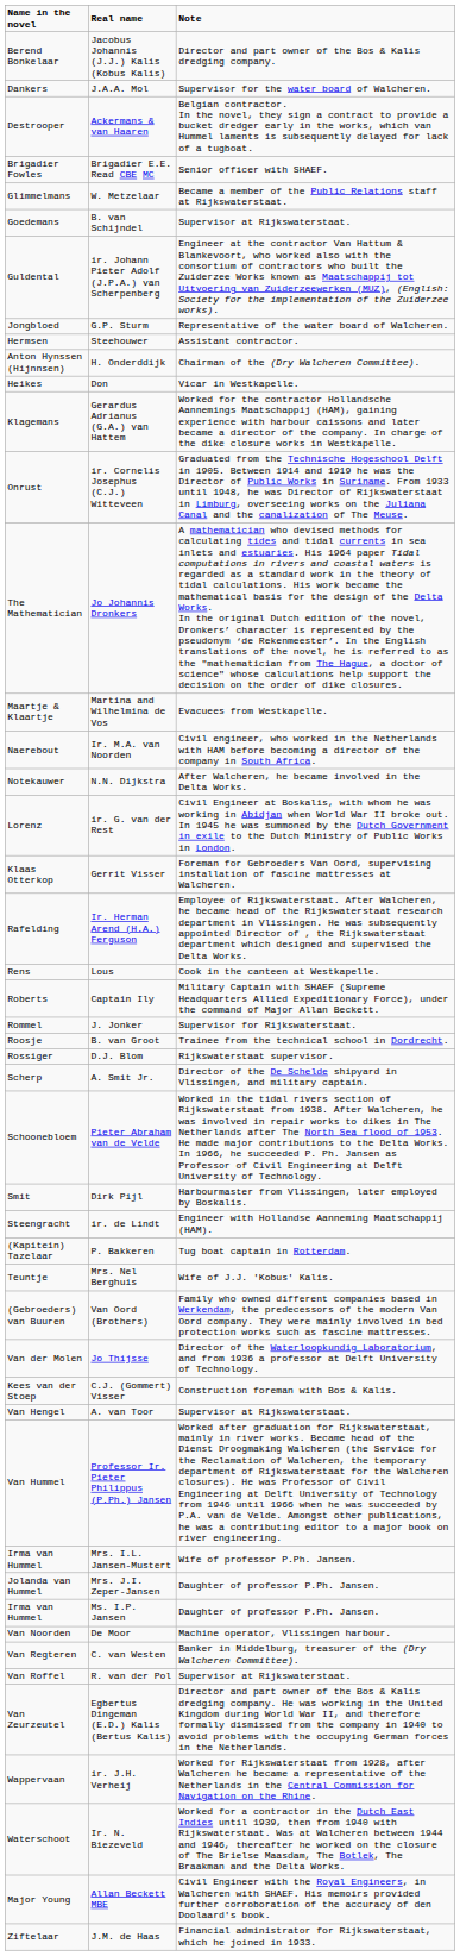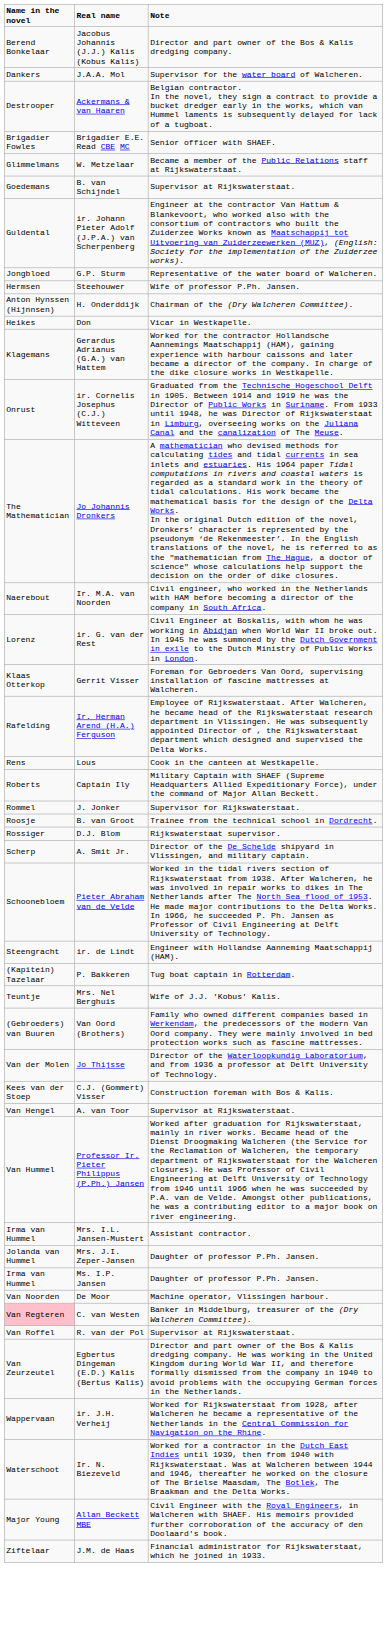 <table class="wikitable">
 <tr>
 <td><strong>Name in the novel</strong></td>
 <td><strong>Real name</strong></td>
 <td><strong>Note</strong></td>
 </tr>
 <tr>
 <td>Berend Bonkelaar</td>
 <td>Jacobus Johannis (J.J.) Kalis (Kobus Kalis)</td>
 <td>Director and part owner of the Bos & Kalis dredging company.</td>
 </tr>
 <tr>
 <td>Dankers</td>
 <td>J.A.A. Mol</td>
 <td>Supervisor for the <a href='#'>water board</a> of Walcheren.</td>
 </tr>
 <tr>
 <td>Destrooper</td>
 <td><a href='#'>Ackermans & van Haaren</a></td>
 <td>Belgian contractor.<br>In the novel, they sign a contract to provide a bucket dredger early in the works, which van Hummel laments is subsequently delayed for lack of a tugboat.</td>
 </tr>
 <tr>
 <td>Brigadier Fowles</td>
 <td>Brigadier E.E. Read <a href='#'>CBE</a> <a href='#'>MC</a></td>
 <td>Senior officer with SHAEF.</td>
 </tr>
 <tr>
 <td>Glimmelmans</td>
 <td>W. Metzelaar</td>
 <td>Became a member of the <a href='#'>Public Relations</a> staff at Rijkswaterstaat.</td>
 </tr>
 <tr>
 <td>Goedemans</td>
 <td>B. van Schijndel</td>
 <td>Supervisor at Rijkswaterstaat.</td>
 </tr>
 <tr>
 <td>Guldental</td>
 <td>ir. Johann Pieter Adolf (J.P.A.) van Scherpenberg</td>
 <td>Engineer at the contractor Van Hattum & Blankevoort, who worked also with the consortium of contractors who built the Zuiderzee Works known as <a href='#'>Maatschappij tot Uitvoering van Zuiderzeewerken (MUZ)</a>, <em>(English: Society for the implementation of the Zuiderzee works)</em>.</td>
 </tr>
 <tr>
 <td>Jongbloed</td>
 <td>G.P. Sturm</td>
 <td>Representative of the water board of Walcheren.</td>
 </tr>
 <tr>
 <td>Hermsen</td>
 <td>Steehouwer</td>
-<td>Assistant contractor.</td>
+<td>Wife of professor P.Ph. Jansen.</td>
 </tr>
 <tr>
 <td>Anton Hynssen (Hijnnsen)</td>
 <td>H. Onderddijk</td>
 <td>Chairman of the  <em>(Dry Walcheren Committee)</em>.</td>
 </tr>
 <tr>
 <td>Heikes</td>
 <td>Don</td>
 <td>Vicar in Westkapelle.</td>
 </tr>
 <tr>
 <td>Klagemans</td>
 <td>Gerardus Adrianus (G.A.) van Hattem</td>
 <td>Worked for the contractor Hollandsche Aannemings Maatschappij (HAM), gaining experience with harbour caissons and later became a director of the company. In charge of the dike closure works in Westkapelle.</td>
 </tr>
 <tr>
 <td>Onrust</td>
 <td>ir. Cornelis Josephus (C.J.) Witteveen</td>
 <td>Graduated from the <a href='#'>Technische Hogeschool Delft</a> in 1905. Between 1914 and 1919 he was the Director of <a href='#'>Public Works</a> in <a href='#'>Suriname</a>. From 1933 until 1948, he was Director of Rijkswaterstaat in <a href='#'>Limburg</a>, overseeing works on the <a href='#'>Juliana Canal</a> and the <a href='#'>canalization</a> of The <a href='#'>Meuse</a>.</td>
 </tr>
 <tr>
 <td>The Mathematician</td>
 <td><a href='#'>Jo Johannis Dronkers</a></td>
 <td>A <a href='#'>mathematician</a> who devised methods for calculating <a href='#'>tides</a> and tidal <a href='#'>currents</a> in sea inlets and <a href='#'>estuaries</a>. His 1964 paper <em>Tidal computations in rivers and coastal waters</em> is regarded as a standard work in the theory of tidal calculations. His work became the mathematical basis for the design of the <a href='#'>Delta Works</a>.<br>In the original Dutch edition of the novel, Dronkers’ character is represented by the pseudonym ‘de Rekenmeester’. In the English translations of the novel, he is referred to as the "mathematician from <a href='#'>The Hague</a>, a doctor of science" whose calculations help support the decision on the order of dike closures.</td>
 </tr>
 <tr>
-<td>Maartje & Klaartje</td>
-<td>Martina and Wilhelmina de Vos</td>
-<td>Evacuees from Westkapelle.</td>
-</tr>
-<tr>
 <td>Naerebout</td>
 <td>Ir. M.A. van Noorden</td>
 <td>Civil engineer, who worked in the Netherlands with HAM before becoming a director of the company in <a href='#'>South Africa</a>.</td>
-</tr>
-<tr>
-<td>Notekauwer</td>
-<td>N.N. Dijkstra</td>
-<td>After Walcheren, he became involved in the Delta Works.</td>
 </tr>
 <tr>
 <td>Lorenz</td>
 <td>ir. G. van der Rest</td>
 <td>Civil Engineer at Boskalis, with whom he was working in <a href='#'>Abidjan</a> when World War II broke out. In 1945 he was summoned by the <a href='#'>Dutch Government in exile</a> to the Dutch Ministry of Public Works in <a href='#'>London</a>.</td>
 </tr>
 <tr>
 <td>Klaas Otterkop</td>
 <td>Gerrit Visser</td>
 <td>Foreman for Gebroeders Van Oord, supervising installation of fascine mattresses at Walcheren.</td>
 </tr>
 <tr>
 <td>Rafelding</td>
 <td><a href='#'>Ir. Herman Arend (H.A.) Ferguson</a></td>
 <td>Employee of Rijkswaterstaat. After Walcheren, he became head of the Rijkswaterstaat research department in Vlissingen. He was subsequently appointed Director of , the Rijkswaterstaat department which designed and supervised the Delta Works.</td>
 </tr>
 <tr>
 <td>Rens</td>
 <td>Lous</td>
 <td>Cook in the canteen at Westkapelle.</td>
 </tr>
 <tr>
 <td>Roberts</td>
 <td>Captain Ily</td>
 <td>Military Captain with SHAEF (Supreme Headquarters Allied Expeditionary Force), under the command of Major Allan Beckett.</td>
 </tr>
 <tr>
 <td>Rommel</td>
 <td>J. Jonker</td>
 <td>Supervisor for Rijkswaterstaat.</td>
 </tr>
 <tr>
 <td>Roosje</td>
 <td>B. van Groot</td>
 <td>Trainee from the technical school in <a href='#'>Dordrecht</a>.</td>
 </tr>
 <tr>
 <td>Rossiger</td>
 <td>D.J. Blom</td>
 <td>Rijkswaterstaat supervisor.</td>
 </tr>
 <tr>
 <td>Scherp</td>
 <td>A. Smit Jr.</td>
 <td>Director of the <a href='#'>De Schelde</a> shipyard in Vlissingen, and military captain.</td>
 </tr>
 <tr>
 <td>Schoonebloem</td>
 <td><a href='#'>Pieter Abraham van de Velde</a></td>
 <td>Worked in the tidal rivers section of Rijkswaterstaat from 1938. After Walcheren, he was involved in repair works to dikes in The Netherlands after The <a href='#'>North Sea flood of 1953</a>. He made major contributions to the Delta Works. In 1966, he succeeded P. Ph. Jansen as Professor of Civil Engineering at Delft University of Technology.</td>
 </tr>
 <tr>
-<td>Smit</td>
-<td>Dirk Pijl</td>
-<td>Harbourmaster from Vlissingen, later employed by Boskalis.</td>
-</tr>
-<tr>
 <td>Steengracht</td>
 <td>ir. de Lindt</td>
 <td>Engineer with Hollandse Aanneming Maatschappij (HAM).</td>
 </tr>
 <tr>
 <td>(Kapitein) Tazelaar</td>
 <td>P. Bakkeren</td>
 <td>Tug boat captain in <a href='#'>Rotterdam</a>.</td>
 </tr>
 <tr>
 <td>Teuntje</td>
 <td>Mrs. Nel Berghuis</td>
 <td>Wife of J.J. 'Kobus' Kalis.</td>
 </tr>
 <tr>
 <td>(Gebroeders) van Buuren</td>
 <td>Van Oord (Brothers)</td>
 <td>Family who owned different companies based in <a href='#'>Werkendam</a>, the predecessors of the modern Van Oord company. They were mainly involved in bed protection works such as fascine mattresses.</td>
 </tr>
 <tr>
 <td>Van der Molen</td>
 <td><a href='#'>Jo Thijsse</a></td>
 <td>Director of the <a href='#'>Waterloopkundig Laboratorium</a>, and from 1936 a professor at Delft University of Technology.</td>
 </tr>
 <tr>
 <td>Kees van der Stoep</td>
 <td>C.J. (Gommert) Visser</td>
 <td>Construction foreman with Bos & Kalis.</td>
 </tr>
 <tr>
 <td>Van Hengel</td>
 <td>A. van Toor</td>
 <td>Supervisor at Rijkswaterstaat.</td>
 </tr>
 <tr>
 <td>Van Hummel</td>
 <td><a href='#'>Professor Ir. Pieter Philippus (P.Ph.) Jansen</a></td>
 <td>Worked after graduation for Rijkswaterstaat, mainly in river works. Became head of the Dienst Droogmaking Walcheren (the Service for the Reclamation of Walcheren, the temporary department of Rijkswaterstaat for the Walcheren closures). He was Professor of Civil Engineering at Delft University of Technology from 1946 until 1966 when he was succeeded by P.A. van de Velde. Amongst other publications, he was a contributing editor to a major book on river engineering.</td>
 </tr>
 <tr>
 <td>Irma van Hummel</td>
 <td>Mrs. I.L. Jansen-Mustert</td>
-<td>Wife of professor P.Ph. Jansen.</td>
+<td>Assistant contractor.</td>
 </tr>
 <tr>
 <td>Jolanda van Hummel</td>
 <td>Mrs. J.I. Zeper-Jansen</td>
 <td>Daughter of professor P.Ph. Jansen.</td>
 </tr>
 <tr>
 <td>Irma van Hummel</td>
 <td>Ms. I.P. Jansen</td>
 <td>Daughter of professor P.Ph. Jansen.</td>
 </tr>
 <tr>
 <td>Van Noorden</td>
 <td>De Moor</td>
 <td>Machine operator, Vlissingen harbour.</td>
 </tr>
 <tr>
-<td>Van Regteren</td>
+<td style="background: pink;">Van Regteren</td>
 <td>C. van Westen</td>
 <td>Banker in Middelburg, treasurer of the  <em>(Dry Walcheren Committee)</em>.</td>
 </tr>
 <tr>
 <td>Van Roffel</td>
 <td>R. van der Pol</td>
 <td>Supervisor at Rijkswaterstaat.</td>
 </tr>
 <tr>
 <td>Van Zeurzeutel</td>
 <td>Egbertus Dingeman (E.D.) Kalis (Bertus Kalis)</td>
 <td>Director and part owner of the Bos & Kalis dredging company. He was working in the United Kingdom during World War II, and therefore formally dismissed from the company in 1940 to avoid problems with the occupying German forces in the Netherlands.</td>
 </tr>
 <tr>
 <td>Wappervaan</td>
 <td>ir. J.H. Verheij</td>
 <td>Worked for Rijkswaterstaat from 1928, after Walcheren he became a representative of the Netherlands in the <a href='#'>Central Commission for Navigation on the Rhine</a>.</td>
 </tr>
 <tr>
 <td>Waterschoot</td>
 <td>Ir. N. Biezeveld</td>
 <td>Worked for a contractor in the <a href='#'>Dutch East Indies</a> until 1939, then from 1940 with Rijkswaterstaat. Was at Walcheren between 1944 and 1946, thereafter he worked on the closure of The Brielse Maasdam, The <a href='#'>Botlek</a>, The Braakman and the Delta Works.</td>
 </tr>
 <tr>
 <td>Major Young</td>
 <td><a href='#'>Allan Beckett</a> <a href='#'>MBE</a></td>
 <td>Civil Engineer with the <a href='#'>Royal Engineers</a>, in Walcheren with SHAEF. His memoirs provided further corroboration of the accuracy of den Doolaard's book.</td>
 </tr>
 <tr>
 <td>Ziftelaar</td>
 <td>J.M. de Haas</td>
 <td>Financial administrator for Rijkswaterstaat, which he joined in 1933.</td>
 </tr>
 </table>
